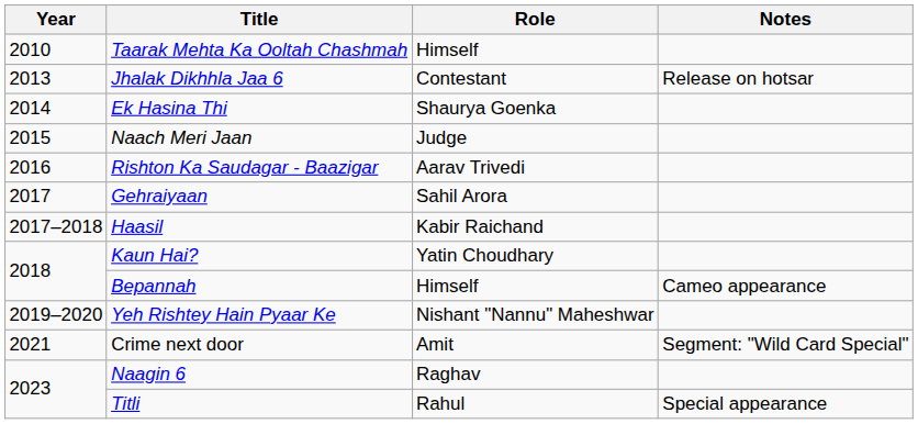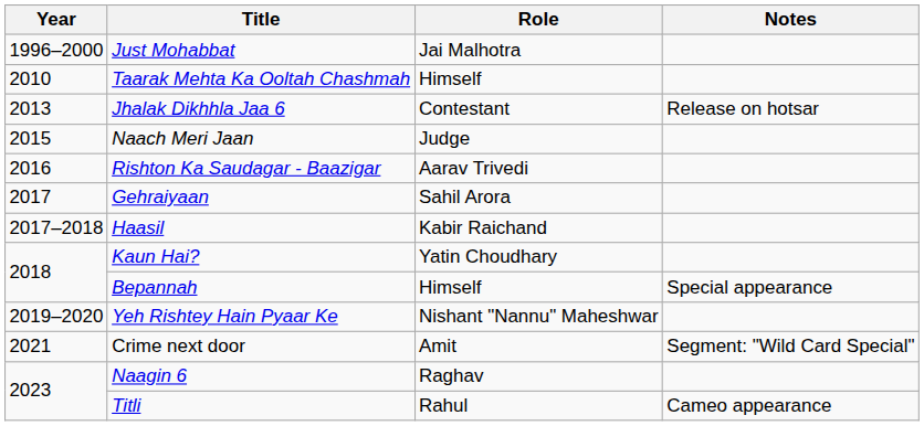 <table class="wikitable sortable">
 <tr>
 <th>Year</th>
 <th>Title</th>
 <th>Role</th>
 <th class="unsortable">Notes</th>
+</tr>
+<tr>
+<td>1996–2000</td>
+<td><em><a href='#'>Just Mohabbat</a></em></td>
+<td>Jai Malhotra</td>
+<td></td>
 </tr>
 <tr>
 <td>2010</td>
 <td><em><a href='#'>Taarak Mehta Ka Ooltah Chashmah</a></em></td>
 <td>Himself</td>
 <td></td>
 </tr>
 <tr>
 <td>2013</td>
 <td><em><a href='#'>Jhalak Dikhhla Jaa 6</a></em></td>
 <td>Contestant</td>
 <td>Release on hotsar</td>
-</tr>
-<tr>
-<td>2014</td>
-<td><em><a href='#'>Ek Hasina Thi</a></em></td>
-<td>Shaurya Goenka</td>
-<td></td>
 </tr>
 <tr>
 <td>2015</td>
 <td><em>Naach Meri Jaan</em></td>
 <td>Judge</td>
 <td></td>
 </tr>
 <tr>
 <td>2016</td>
 <td><em><a href='#'>Rishton Ka Saudagar - Baazigar</a></em></td>
 <td>Aarav Trivedi</td>
 <td></td>
 </tr>
 <tr>
 <td>2017</td>
 <td><em><a href='#'>Gehraiyaan</a></em></td>
 <td>Sahil Arora</td>
 <td></td>
 </tr>
 <tr>
 <td>2017–2018</td>
 <td><em><a href='#'>Haasil</a></em></td>
 <td>Kabir Raichand</td>
 <td></td>
 </tr>
 <tr>
 <td rowspan="2">2018</td>
 <td><em><a href='#'>Kaun Hai?</a></em></td>
 <td>Yatin Choudhary</td>
 <td></td>
 </tr>
 <tr>
 <td><em><a href='#'>Bepannah</a></em></td>
 <td>Himself</td>
-<td>Cameo appearance</td>
+<td>Special appearance</td>
 </tr>
 <tr>
 <td>2019–2020</td>
 <td><em><a href='#'>Yeh Rishtey Hain Pyaar Ke</a></em></td>
 <td>Nishant "Nannu" Maheshwar</td>
 <td></td>
 </tr>
 <tr>
 <td>2021</td>
 <td>Crime next door</td>
 <td>Amit</td>
 <td>Segment: "Wild Card Special"</td>
 </tr>
 <tr>
 <td rowspan="2">2023</td>
 <td><em><a href='#'>Naagin 6</a></em></td>
 <td>Raghav</td>
 <td></td>
 </tr>
 <tr>
 <td><em><a href='#'>Titli</a></em></td>
 <td>Rahul</td>
-<td>Special appearance</td>
+<td>Cameo appearance</td>
 </tr>
 </table>
